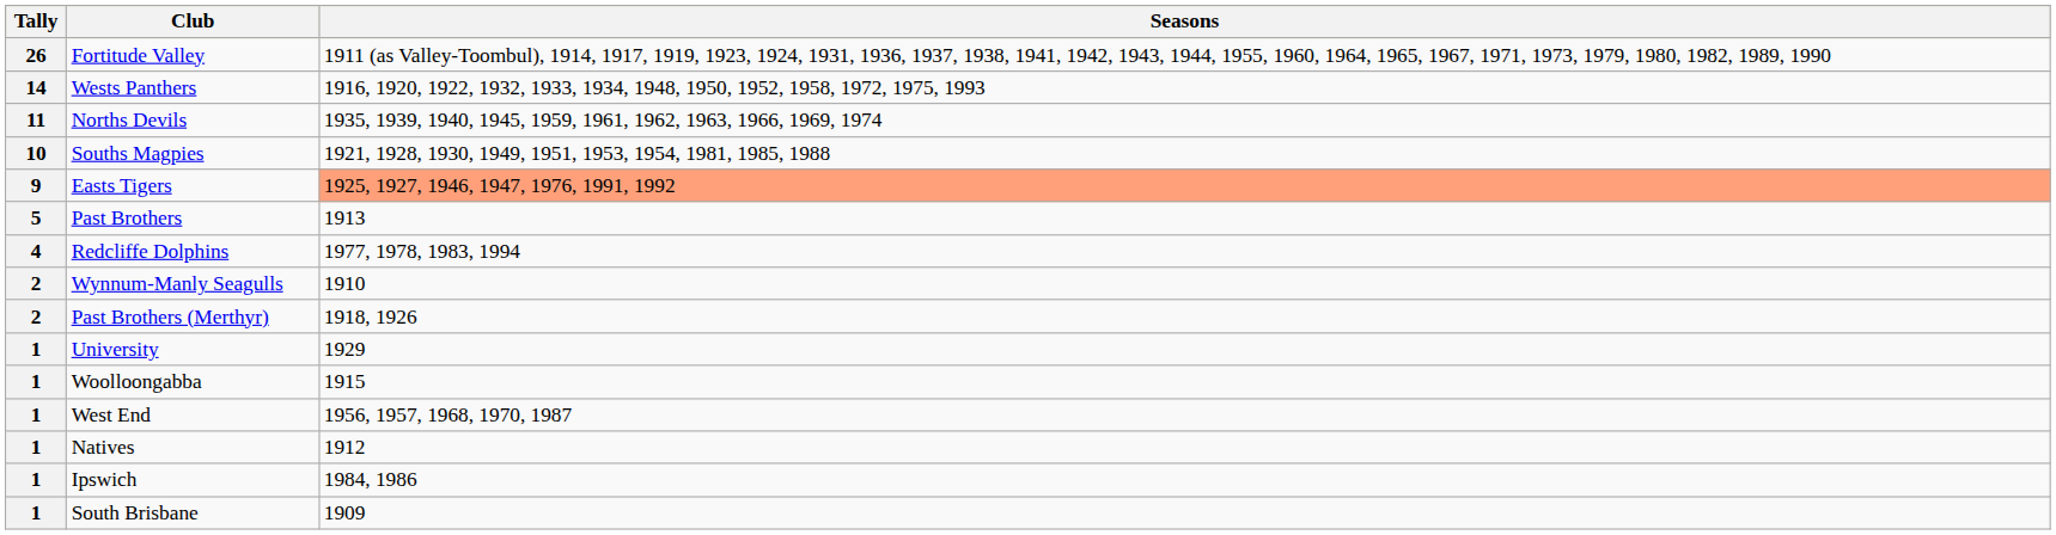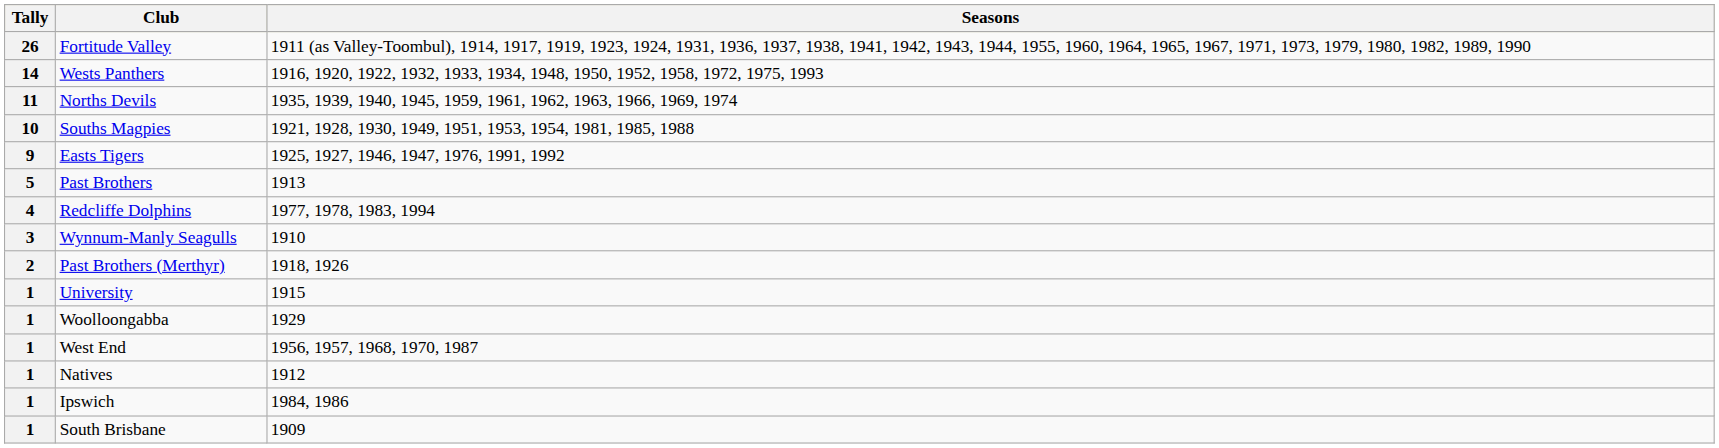 <table class="wikitable" style="width:100%">
 <tr style="background:#bdb76b;">
 <th>Tally</th>
 <th>Club</th>
 <th>Seasons</th>
 </tr>
 <tr>
 <th>26</th>
 <td> <a href='#'>Fortitude Valley</a></td>
 <td>1911 (as Valley-Toombul), 1914, 1917, 1919, 1923, 1924, 1931, 1936, 1937, 1938, 1941, 1942, 1943, 1944, 1955, 1960, 1964, 1965, 1967, 1971, 1973, 1979, 1980, 1982, 1989, 1990</td>
 </tr>
 <tr>
 <th>14</th>
 <td> <a href='#'>Wests Panthers</a></td>
 <td>1916, 1920, 1922, 1932, 1933, 1934, 1948, 1950, 1952, 1958, 1972, 1975, 1993</td>
 </tr>
 <tr>
 <th>11</th>
 <td> <a href='#'>Norths Devils</a></td>
 <td>1935, 1939, 1940, 1945, 1959, 1961, 1962, 1963, 1966, 1969, 1974</td>
 </tr>
 <tr>
 <th>10</th>
 <td> <a href='#'>Souths Magpies</a></td>
 <td>1921, 1928, 1930, 1949, 1951, 1953, 1954, 1981, 1985, 1988</td>
 </tr>
 <tr>
 <th>9</th>
 <td> <a href='#'>Easts Tigers</a></td>
-<td style="background: lightsalmon;">1925, 1927, 1946, 1947, 1976, 1991, 1992</td>
+<td>1925, 1927, 1946, 1947, 1976, 1991, 1992</td>
 </tr>
 <tr>
 <th>5</th>
 <td> <a href='#'>Past Brothers</a></td>
 <td>1913</td>
 </tr>
 <tr>
 <th>4</th>
 <td> <a href='#'>Redcliffe Dolphins</a></td>
 <td>1977, 1978, 1983, 1994</td>
 </tr>
 <tr>
-<th>2</th>
+<th>3</th>
 <td> <a href='#'>Wynnum-Manly Seagulls</a></td>
 <td>1910</td>
 </tr>
 <tr>
 <th>2</th>
 <td> <a href='#'>Past Brothers (Merthyr)</a></td>
 <td>1918, 1926</td>
 </tr>
 <tr>
 <th>1</th>
 <td> <a href='#'>University</a></td>
-<td>1929</td>
+<td>1915</td>
 </tr>
 <tr>
 <th>1</th>
 <td>Woolloongabba</td>
-<td>1915</td>
+<td>1929</td>
 </tr>
 <tr>
 <th>1</th>
 <td>West End</td>
 <td>1956, 1957, 1968, 1970, 1987</td>
 </tr>
 <tr>
 <th>1</th>
 <td> Natives</td>
 <td>1912</td>
 </tr>
 <tr>
 <th>1</th>
 <td>Ipswich</td>
 <td>1984, 1986</td>
 </tr>
 <tr>
 <th>1</th>
 <td>South Brisbane</td>
 <td>1909</td>
 </tr>
 </table>
